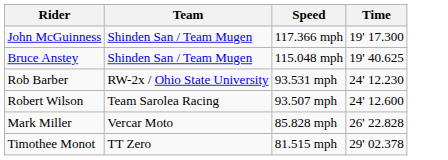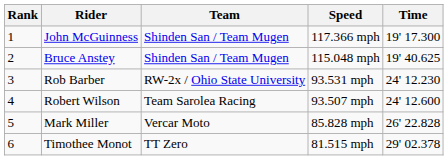 <table class="wikitable" style="font-size: 95%;">
 <tr style="background:#efefef;">
+<th>Rank</th>
 <th>Rider</th>
 <th>Team</th>
 <th>Speed</th>
 <th>Time</th>
 </tr>
 <tr>
+<td>1</td>
 <td> <a href='#'>John McGuinness</a></td>
 <td><a href='#'>Shinden San / Team Mugen</a></td>
 <td>117.366 mph</td>
 <td>19' 17.300</td>
 </tr>
 <tr>
+<td>2</td>
 <td> <a href='#'>Bruce Anstey</a></td>
 <td><a href='#'>Shinden San / Team Mugen</a></td>
 <td>115.048 mph</td>
 <td>19' 40.625</td>
 </tr>
 <tr>
+<td>3</td>
 <td> Rob Barber</td>
 <td>RW-2x / <a href='#'>Ohio State University</a></td>
 <td>93.531 mph</td>
 <td>24' 12.230</td>
 </tr>
 <tr>
+<td>4</td>
 <td> Robert Wilson</td>
 <td>Team Sarolea Racing</td>
 <td>93.507 mph</td>
 <td>24' 12.600</td>
 </tr>
 <tr>
+<td>5</td>
 <td> Mark Miller</td>
 <td>Vercar Moto</td>
 <td>85.828 mph</td>
 <td>26' 22.828</td>
 </tr>
 <tr>
+<td>6</td>
 <td> Timothee Monot</td>
 <td>TT Zero</td>
 <td>81.515 mph</td>
 <td>29' 02.378</td>
 </tr>
 </table>
